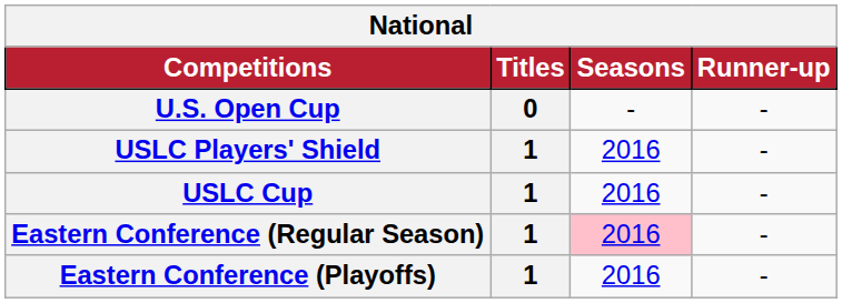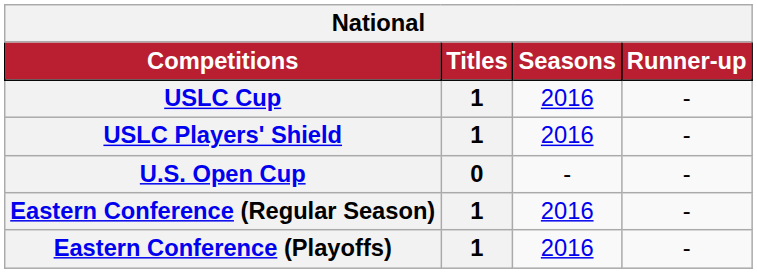 <table class="wikitable">
 <tr>
 <th colspan="4">National</th>
 </tr>
 <tr>
 <th style="background:#B91F31; color:#FFFFFF; border:1px solid #000000;" scope="col">Competitions</th>
 <th style="background:#B91F31; color:#FFFFFF; border:1px solid #000000;" scope="col">Titles</th>
 <th style="background:#B91F31; color:#FFFFFF; border:1px solid #000000;" scope="col">Seasons</th>
 <th style="background:#B91F31; color:#FFFFFF; border:1px solid #000000;" scope="col">Runner-up</th>
 </tr>
 <tr>
-<th style="text-align:center"><a href='#'>U.S. Open Cup</a></th>
-<th>0</th>
-<td style="text-align:center">-</td>
+<th style="text-align:center"><a href='#'>USLC Cup</a></th>
+<th>1</th>
+<td style="text-align:center"><a href='#'>2016</a></td>
 <td style="text-align:center">-</td>
 </tr>
 <tr>
 <th style="text-align:center"><a href='#'>USLC Players' Shield</a></th>
 <th>1</th>
 <td style="text-align:center"><a href='#'>2016</a></td>
 <td style="text-align:center">-</td>
 </tr>
 <tr>
-<th style="text-align:center"><a href='#'>USLC Cup</a></th>
-<th>1</th>
-<td style="text-align:center"><a href='#'>2016</a></td>
+<th style="text-align:center"><a href='#'>U.S. Open Cup</a></th>
+<th>0</th>
+<td style="text-align:center">-</td>
 <td style="text-align:center">-</td>
 </tr>
 <tr>
 <th style="text-align:center"><a href='#'>Eastern Conference</a> (Regular Season)</th>
 <th>1</th>
-<td style="background: pink; text-align:center"><a href='#'>2016</a></td>
+<td style="text-align:center"><a href='#'>2016</a></td>
 <td style="text-align:center">-</td>
 </tr>
 <tr>
 <th style="text-align:center"><a href='#'>Eastern Conference</a> (Playoffs)</th>
 <th>1</th>
 <td style="text-align:center"><a href='#'>2016</a></td>
 <td style="text-align:center">-</td>
 </tr>
 </table>
